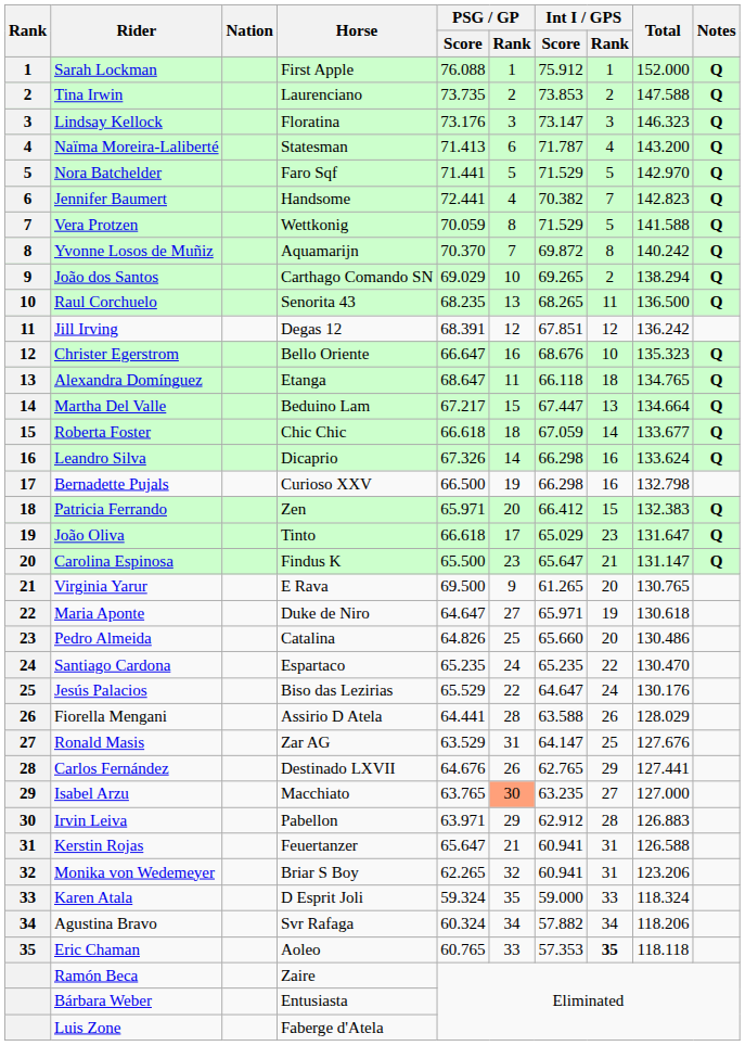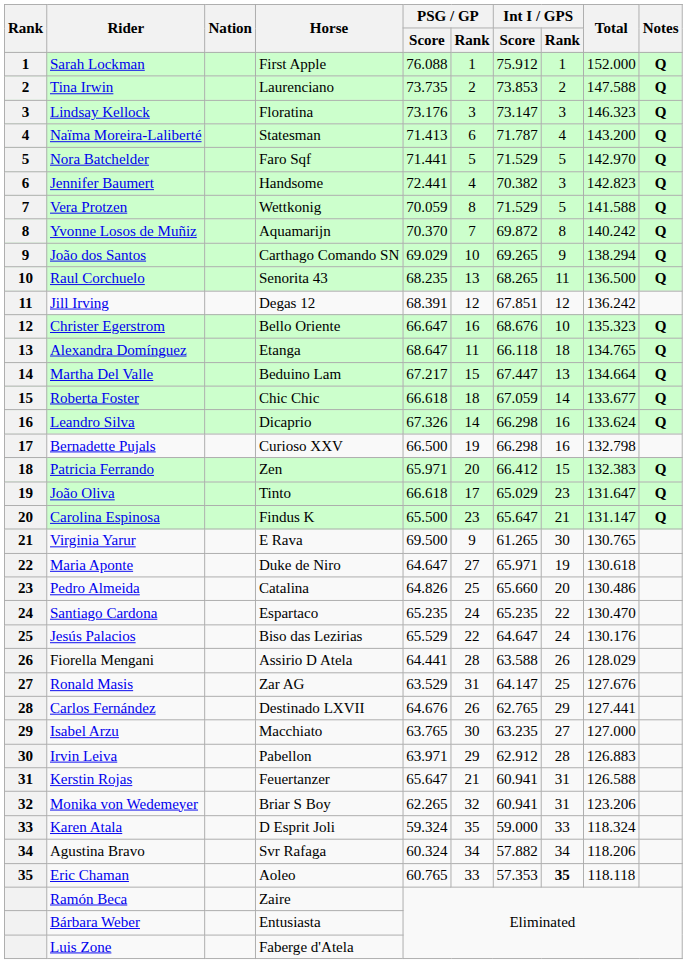 <table class="wikitable sortable" style="text-align:center">
 <tr>
 <th rowspan="2">Rank</th>
 <th rowspan="2">Rider</th>
 <th rowspan="2">Nation</th>
 <th rowspan="2">Horse</th>
 <th colspan="2">PSG / GP</th>
 <th colspan="2">Int I / GPS</th>
 <th rowspan="2">Total</th>
 <th rowspan="2">Notes</th>
 </tr>
 <tr>
 <th>Score</th>
 <th>Rank</th>
 <th>Score</th>
 <th>Rank</th>
 </tr>
 <tr bgcolor=ccffcc>
 <th>1</th>
 <td align=left><a href='#'>Sarah Lockman</a></td>
 <td align=left></td>
 <td align=left>First Apple</td>
 <td>76.088</td>
 <td>1</td>
 <td>75.912</td>
 <td>1</td>
 <td>152.000</td>
 <td><strong>Q</strong></td>
 </tr>
 <tr bgcolor=ccffcc>
 <th>2</th>
 <td align=left><a href='#'>Tina Irwin</a></td>
 <td align=left></td>
 <td align=left>Laurenciano</td>
 <td>73.735</td>
 <td>2</td>
 <td>73.853</td>
 <td>2</td>
 <td>147.588</td>
 <td><strong>Q</strong></td>
 </tr>
 <tr bgcolor=ccffcc>
 <th>3</th>
 <td align=left><a href='#'>Lindsay Kellock</a></td>
 <td align=left></td>
 <td align=left>Floratina</td>
 <td>73.176</td>
 <td>3</td>
 <td>73.147</td>
 <td>3</td>
 <td>146.323</td>
 <td><strong>Q</strong></td>
 </tr>
 <tr bgcolor=ccffcc>
 <th>4</th>
 <td align=left><a href='#'>Naïma Moreira-Laliberté</a></td>
 <td align=left></td>
 <td align=left>Statesman</td>
 <td>71.413</td>
 <td>6</td>
 <td>71.787</td>
 <td>4</td>
 <td>143.200</td>
 <td><strong>Q</strong></td>
 </tr>
 <tr bgcolor=ccffcc>
 <th>5</th>
 <td align=left><a href='#'>Nora Batchelder</a></td>
 <td align=left></td>
 <td align=left>Faro Sqf</td>
 <td>71.441</td>
 <td>5</td>
 <td>71.529</td>
 <td>5</td>
 <td>142.970</td>
 <td><strong>Q</strong></td>
 </tr>
 <tr bgcolor=ccffcc>
 <th>6</th>
 <td align=left><a href='#'>Jennifer Baumert</a></td>
 <td align=left></td>
 <td align=left>Handsome</td>
 <td>72.441</td>
 <td>4</td>
 <td>70.382</td>
-<td>7</td>
+<td>3</td>
 <td>142.823</td>
 <td><strong>Q</strong></td>
 </tr>
 <tr bgcolor=ccffcc>
 <th>7</th>
 <td align=left><a href='#'>Vera Protzen</a></td>
 <td align=left></td>
 <td align=left>Wettkonig</td>
 <td>70.059</td>
 <td>8</td>
 <td>71.529</td>
 <td>5</td>
 <td>141.588</td>
 <td><strong>Q</strong></td>
 </tr>
 <tr bgcolor=ccffcc>
 <th>8</th>
 <td align=left><a href='#'>Yvonne Losos de Muñiz</a></td>
 <td align=left></td>
 <td align=left>Aquamarijn</td>
 <td>70.370</td>
 <td>7</td>
 <td>69.872</td>
 <td>8</td>
 <td>140.242</td>
 <td><strong>Q</strong></td>
 </tr>
 <tr bgcolor=ccffcc>
 <th>9</th>
 <td align=left><a href='#'>João dos Santos</a></td>
 <td align=left></td>
 <td align=left>Carthago Comando SN</td>
 <td>69.029</td>
 <td>10</td>
 <td>69.265</td>
-<td>2</td>
+<td>9</td>
 <td>138.294</td>
 <td><strong>Q</strong></td>
 </tr>
 <tr bgcolor=ccffcc>
 <th>10</th>
 <td align=left><a href='#'>Raul Corchuelo</a></td>
 <td align=left></td>
 <td align=left>Senorita 43</td>
 <td>68.235</td>
 <td>13</td>
 <td>68.265</td>
 <td>11</td>
 <td>136.500</td>
 <td><strong>Q</strong></td>
 </tr>
 <tr>
 <th>11</th>
 <td align=left><a href='#'>Jill Irving</a></td>
 <td align=left></td>
 <td align=left>Degas 12</td>
 <td>68.391</td>
 <td>12</td>
 <td>67.851</td>
 <td>12</td>
 <td>136.242</td>
 <td></td>
 </tr>
 <tr bgcolor=ccffcc>
 <th>12</th>
 <td align=left><a href='#'>Christer Egerstrom</a></td>
 <td align=left></td>
 <td align=left>Bello Oriente</td>
 <td>66.647</td>
 <td>16</td>
 <td>68.676</td>
 <td>10</td>
 <td>135.323</td>
 <td><strong>Q</strong></td>
 </tr>
 <tr bgcolor=ccffcc>
 <th>13</th>
 <td align=left><a href='#'>Alexandra Domínguez</a></td>
 <td align=left></td>
 <td align=left>Etanga</td>
 <td>68.647</td>
 <td>11</td>
 <td>66.118</td>
 <td>18</td>
 <td>134.765</td>
 <td><strong>Q</strong></td>
 </tr>
 <tr bgcolor=ccffcc>
 <th>14</th>
 <td align=left><a href='#'>Martha Del Valle</a></td>
 <td align=left></td>
 <td align=left>Beduino Lam</td>
 <td>67.217</td>
 <td>15</td>
 <td>67.447</td>
 <td>13</td>
 <td>134.664</td>
 <td><strong>Q</strong></td>
 </tr>
 <tr bgcolor=ccffcc>
 <th>15</th>
 <td align=left><a href='#'>Roberta Foster</a></td>
 <td align=left></td>
 <td align=left>Chic Chic</td>
 <td>66.618</td>
 <td>18</td>
 <td>67.059</td>
 <td>14</td>
 <td>133.677</td>
 <td><strong>Q</strong></td>
 </tr>
 <tr bgcolor=ccffcc>
 <th>16</th>
 <td align=left><a href='#'>Leandro Silva</a></td>
 <td align=left></td>
 <td align=left>Dicaprio</td>
 <td>67.326</td>
 <td>14</td>
 <td>66.298</td>
 <td>16</td>
 <td>133.624</td>
 <td><strong>Q</strong></td>
 </tr>
 <tr>
 <th>17</th>
 <td align=left><a href='#'>Bernadette Pujals</a></td>
 <td align=left></td>
 <td align=left>Curioso XXV</td>
 <td>66.500</td>
 <td>19</td>
 <td>66.298</td>
 <td>16</td>
 <td>132.798</td>
 <td></td>
 </tr>
 <tr bgcolor=ccffcc>
 <th>18</th>
 <td align=left><a href='#'>Patricia Ferrando</a></td>
 <td align=left></td>
 <td align=left>Zen</td>
 <td>65.971</td>
 <td>20</td>
 <td>66.412</td>
 <td>15</td>
 <td>132.383</td>
 <td><strong>Q</strong></td>
 </tr>
 <tr bgcolor=ccffcc>
 <th>19</th>
 <td align=left><a href='#'>João Oliva</a></td>
 <td align=left></td>
 <td align=left>Tinto</td>
 <td>66.618</td>
 <td>17</td>
 <td>65.029</td>
 <td>23</td>
 <td>131.647</td>
 <td><strong>Q</strong></td>
 </tr>
 <tr bgcolor=ccffcc>
 <th>20</th>
 <td align=left><a href='#'>Carolina Espinosa</a></td>
 <td align=left></td>
 <td align=left>Findus K</td>
 <td>65.500</td>
 <td>23</td>
 <td>65.647</td>
 <td>21</td>
 <td>131.147</td>
 <td><strong>Q</strong></td>
 </tr>
 <tr>
 <th>21</th>
 <td align=left><a href='#'>Virginia Yarur</a></td>
 <td align=left></td>
 <td align=left>E Rava</td>
 <td>69.500</td>
 <td>9</td>
 <td>61.265</td>
-<td>20</td>
+<td>30</td>
 <td>130.765</td>
 <td></td>
 </tr>
 <tr>
 <th>22</th>
 <td align=left><a href='#'>Maria Aponte</a></td>
 <td align=left></td>
 <td align=left>Duke de Niro</td>
 <td>64.647</td>
 <td>27</td>
 <td>65.971</td>
 <td>19</td>
 <td>130.618</td>
 <td></td>
 </tr>
 <tr>
 <th>23</th>
 <td align=left><a href='#'>Pedro Almeida</a></td>
 <td align=left></td>
 <td align=left>Catalina</td>
 <td>64.826</td>
 <td>25</td>
 <td>65.660</td>
 <td>20</td>
 <td>130.486</td>
 <td></td>
 </tr>
 <tr>
 <th>24</th>
 <td align=left><a href='#'>Santiago Cardona</a></td>
 <td align=left></td>
 <td align=left>Espartaco</td>
 <td>65.235</td>
 <td>24</td>
 <td>65.235</td>
 <td>22</td>
 <td>130.470</td>
 <td></td>
 </tr>
 <tr>
 <th>25</th>
 <td align=left><a href='#'>Jesús Palacios</a></td>
 <td align=left></td>
 <td align=left>Biso das Lezirias</td>
 <td>65.529</td>
 <td>22</td>
 <td>64.647</td>
 <td>24</td>
 <td>130.176</td>
 <td></td>
 </tr>
 <tr>
 <th>26</th>
 <td align=left>Fiorella Mengani</td>
 <td align=left></td>
 <td align=left>Assirio D Atela</td>
 <td>64.441</td>
 <td>28</td>
 <td>63.588</td>
 <td>26</td>
 <td>128.029</td>
 <td></td>
 </tr>
 <tr>
 <th>27</th>
 <td align=left><a href='#'>Ronald Masis</a></td>
 <td align=left></td>
 <td align=left>Zar AG</td>
 <td>63.529</td>
 <td>31</td>
 <td>64.147</td>
 <td>25</td>
 <td>127.676</td>
 <td></td>
 </tr>
 <tr>
 <th>28</th>
 <td align=left><a href='#'>Carlos Fernández</a></td>
 <td align=left></td>
 <td align=left>Destinado LXVII</td>
 <td>64.676</td>
 <td>26</td>
 <td>62.765</td>
 <td>29</td>
 <td>127.441</td>
 <td></td>
 </tr>
 <tr>
 <th>29</th>
 <td align=left><a href='#'>Isabel Arzu</a></td>
 <td align=left></td>
 <td align=left>Macchiato</td>
 <td>63.765</td>
-<td style="background: lightsalmon;">30</td>
+<td>30</td>
 <td>63.235</td>
 <td>27</td>
 <td>127.000</td>
 <td></td>
 </tr>
 <tr>
 <th>30</th>
 <td align=left><a href='#'>Irvin Leiva</a></td>
 <td align=left></td>
 <td align=left>Pabellon</td>
 <td>63.971</td>
 <td>29</td>
 <td>62.912</td>
 <td>28</td>
 <td>126.883</td>
 <td></td>
 </tr>
 <tr>
 <th>31</th>
 <td align=left><a href='#'>Kerstin Rojas</a></td>
 <td align=left></td>
 <td align=left>Feuertanzer</td>
 <td>65.647</td>
 <td>21</td>
 <td>60.941</td>
 <td>31</td>
 <td>126.588</td>
 <td></td>
 </tr>
 <tr>
 <th>32</th>
 <td align=left><a href='#'>Monika von Wedemeyer</a></td>
 <td align=left></td>
 <td align=left>Briar S Boy</td>
 <td>62.265</td>
 <td>32</td>
 <td>60.941</td>
 <td>31</td>
 <td>123.206</td>
 <td></td>
 </tr>
 <tr>
 <th>33</th>
 <td align=left><a href='#'>Karen Atala</a></td>
 <td align=left></td>
 <td align=left>D Esprit Joli</td>
 <td>59.324</td>
 <td>35</td>
 <td>59.000</td>
 <td>33</td>
 <td>118.324</td>
 <td></td>
 </tr>
 <tr>
 <th>34</th>
 <td align=left>Agustina Bravo</td>
 <td align=left></td>
 <td align=left>Svr Rafaga</td>
 <td>60.324</td>
 <td>34</td>
 <td>57.882</td>
 <td>34</td>
 <td>118.206</td>
 <td></td>
 </tr>
 <tr>
 <th>35</th>
 <td align=left><a href='#'>Eric Chaman</a></td>
 <td align=left></td>
 <td align=left>Aoleo</td>
 <td>60.765</td>
 <td>33</td>
 <td>57.353</td>
 <td><strong>35</strong></td>
 <td>118.118</td>
 <td></td>
 </tr>
 <tr>
 <th></th>
 <td align=left><a href='#'>Ramón Beca</a></td>
 <td align=left></td>
 <td align=left>Zaire</td>
 <td colspan=6 rowspan=3>Eliminated</td>
 </tr>
 <tr>
 <th></th>
 <td align=left><a href='#'>Bárbara Weber</a></td>
 <td align=left></td>
 <td align=left>Entusiasta</td>
 </tr>
 <tr>
 <th></th>
 <td align=left><a href='#'>Luis Zone</a></td>
 <td align=left></td>
 <td align=left>Faberge d'Atela</td>
 </tr>
 </table>
